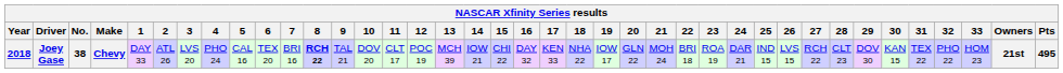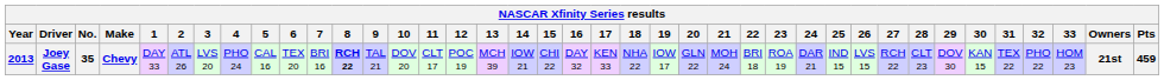 <table class="wikitable" style="text-align:center; font-size:75%">
 <tr>
 <th colspan=42><a href='#'>NASCAR Xfinity Series</a> results</th>
 </tr>
 <tr>
 <th>Year</th>
 <th>Driver</th>
 <th>No.</th>
 <th>Make</th>
 <th>1</th>
 <th>2</th>
 <th>3</th>
 <th>4</th>
 <th>5</th>
 <th>6</th>
 <th>7</th>
 <th>8</th>
 <th>9</th>
 <th>10</th>
 <th>11</th>
 <th>12</th>
 <th>13</th>
 <th>14</th>
 <th>15</th>
 <th>16</th>
 <th>17</th>
 <th>18</th>
 <th>19</th>
 <th>20</th>
 <th>21</th>
 <th>22</th>
 <th>23</th>
 <th>24</th>
 <th>25</th>
 <th>26</th>
 <th>27</th>
 <th>28</th>
 <th>29</th>
 <th>30</th>
 <th>31</th>
 <th>32</th>
 <th>33</th>
 <th>Owners</th>
 <th>Pts</th>
 </tr>
 <tr>
-<th><a href='#'>2018</a></th>
+<th><a href='#'>2013</a></th>
 <th><a href='#'>Joey Gase</a></th>
-<th>38</th>
+<th>35</th>
 <th><a href='#'>Chevy</a></th>
 <td style="background:#EFCFFF;"><a href='#'>DAY</a><br><small>33</small></td>
 <td style="background:#CFCFFF;"><a href='#'>ATL</a><br><small>26</small></td>
 <td style="background:#DFFFDF;"><a href='#'>LVS</a><br><small>20</small></td>
 <td style="background:#CFCFFF;"><a href='#'>PHO</a><br><small>24</small></td>
 <td style="background:#DFFFDF;"><a href='#'>CAL</a><br><small>16</small></td>
 <td style="background:#DFFFDF;"><a href='#'>TEX</a><br><small>20</small></td>
 <td style="background:#DFFFDF;"><a href='#'>BRI</a><br><small>16</small></td>
 <td style="background:#CFCFFF;"><strong><a href='#'>RCH</a><br><small>22</small></strong></td>
 <td style="background:#CFCFFF;"><a href='#'>TAL</a><br><small>21</small></td>
 <td style="background:#DFFFDF;"><a href='#'>DOV</a><br><small>20</small></td>
 <td style="background:#DFFFDF;"><a href='#'>CLT</a><br><small>17</small></td>
 <td style="background:#DFFFDF;"><a href='#'>POC</a><br><small>19</small></td>
 <td style="background:#EFCFFF;"><a href='#'>MCH</a><br><small>39</small></td>
 <td style="background:#CFCFFF;"><a href='#'>IOW</a><br><small>21</small></td>
 <td style="background:#CFCFFF;"><a href='#'>CHI</a><br><small>22</small></td>
 <td style="background:#EFCFFF;"><a href='#'>DAY</a><br><small>32</small></td>
 <td style="background:#EFCFFF;"><a href='#'>KEN</a><br><small>33</small></td>
 <td style="background:#CFCFFF;"><a href='#'>NHA</a><br><small>22</small></td>
 <td style="background:#DFFFDF;"><a href='#'>IOW</a><br><small>17</small></td>
 <td style="background:#CFCFFF;"><a href='#'>GLN</a><br><small>22</small></td>
 <td style="background:#CFCFFF;"><a href='#'>MOH</a><br><small>24</small></td>
 <td style="background:#DFFFDF;"><a href='#'>BRI</a><br><small>18</small></td>
 <td style="background:#DFFFDF;"><a href='#'>ROA</a><br><small>19</small></td>
 <td style="background:#CFCFFF;"><a href='#'>DAR</a><br><small>21</small></td>
 <td style="background:#DFFFDF;"><a href='#'>IND</a><br><small>15</small></td>
 <td style="background:#DFFFDF;"><a href='#'>LVS</a><br><small>15</small></td>
 <td style="background:#CFCFFF;"><a href='#'>RCH</a><br><small>22</small></td>
 <td style="background:#CFCFFF;"><a href='#'>CLT</a><br><small>23</small></td>
 <td style="background:#EFCFFF;"><a href='#'>DOV</a><br><small>30</small></td>
 <td style="background:#DFFFDF;"><a href='#'>KAN</a><br><small>15</small></td>
 <td style="background:#CFCFFF;"><a href='#'>TEX</a><br><small>22</small></td>
 <td style="background:#CFCFFF;"><a href='#'>PHO</a><br><small>22</small></td>
 <td style="background:#CFCFFF;"><a href='#'>HOM</a><br><small>23</small></td>
 <th>21st</th>
-<th>495</th>
+<th>459</th>
 </tr>
 </table>
